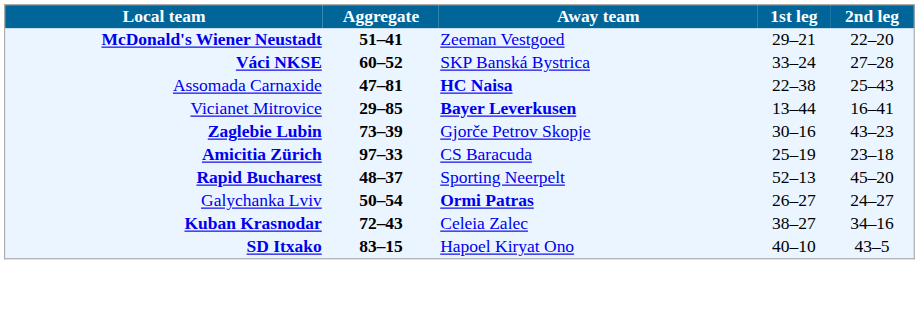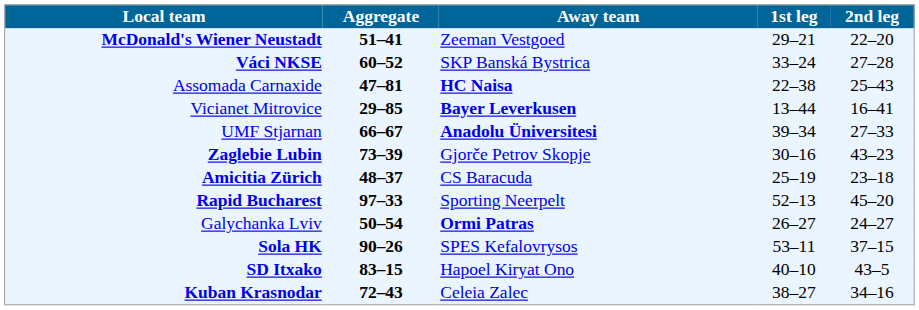 <table cellspacing="0" style="background: #EBF5FF; border: 1px #aaa solid; border-collapse: collapse; font-size: 95%;" width=50%>
 <tr bgcolor=#006699 style="color:white;">
 <th width=35%>Local team</th>
 <th>Aggregate</th>
 <th width=35%>Away team</th>
 <th>1st leg</th>
 <th>2nd leg</th>
 </tr>
 <tr>
 <td align="right"><strong><a href='#'>McDonald's Wiener Neustadt</a></strong> </td>
 <td align="center"><strong>51–41</strong></td>
 <td> <a href='#'>Zeeman Vestgoed</a></td>
 <td align="center">29–21</td>
 <td align="center">22–20</td>
 </tr>
 <tr>
 <td align="right"><strong><a href='#'>Váci NKSE</a></strong> </td>
 <td align="center"><strong>60–52</strong></td>
 <td> <a href='#'>SKP Banská Bystrica</a></td>
 <td align="center">33–24</td>
 <td align="center">27–28</td>
 </tr>
 <tr>
 <td align="right"><a href='#'>Assomada Carnaxide</a> </td>
 <td align="center"><strong>47–81</strong></td>
 <td> <strong><a href='#'>HC Naisa</a></strong></td>
 <td align="center">22–38</td>
 <td align="center">25–43</td>
 </tr>
 <tr>
 <td align="right"><a href='#'>Vicianet Mitrovice</a> </td>
 <td align="center"><strong>29–85</strong></td>
 <td> <strong><a href='#'>Bayer Leverkusen</a></strong></td>
 <td align="center">13–44</td>
 <td align="center">16–41</td>
 </tr>
 <tr>
+<td align="right"><a href='#'>UMF Stjarnan</a> </td>
+<td align="center"><strong>66–67</strong></td>
+<td> <strong><a href='#'>Anadolu Üniversitesi</a></strong></td>
+<td align="center">39–34</td>
+<td align="center">27–33</td>
+</tr>
+<tr>
 <td align="right"><strong><a href='#'>Zaglebie Lubin</a></strong> </td>
 <td align="center"><strong>73–39</strong></td>
 <td> <a href='#'>Gjorče Petrov Skopje</a></td>
 <td align="center">30–16</td>
 <td align="center">43–23</td>
 </tr>
 <tr>
 <td align="right"><strong><a href='#'>Amicitia Zürich</a></strong> </td>
-<td align="center"><strong>97–33</strong></td>
+<td align="center"><strong>48–37</strong></td>
 <td> <a href='#'>CS Baracuda</a></td>
 <td align="center">25–19</td>
 <td align="center">23–18</td>
 </tr>
 <tr>
 <td align="right"><strong><a href='#'>Rapid Bucharest</a></strong> </td>
-<td align="center"><strong>48–37</strong></td>
+<td align="center"><strong>97–33</strong></td>
 <td> <a href='#'>Sporting Neerpelt</a></td>
 <td align="center">52–13</td>
 <td align="center">45–20</td>
 </tr>
 <tr>
 <td align="right"><a href='#'>Galychanka Lviv</a> </td>
 <td align="center"><strong>50–54</strong></td>
 <td> <strong><a href='#'>Ormi Patras</a></strong></td>
 <td align="center">26–27</td>
 <td align="center">24–27</td>
 </tr>
 <tr>
-<td align="right"><strong><a href='#'>Kuban Krasnodar</a></strong> </td>
-<td align="center"><strong>72–43</strong></td>
-<td> <a href='#'>Celeia Zalec</a></td>
-<td align="center">38–27</td>
-<td align="center">34–16</td>
+<td align="right"><strong><a href='#'>Sola HK</a></strong> </td>
+<td align="center"><strong>90–26</strong></td>
+<td> <a href='#'>SPES Kefalovrysos</a></td>
+<td align="center">53–11</td>
+<td align="center">37–15</td>
 </tr>
 <tr>
 <td align="right"><strong><a href='#'>SD Itxako</a></strong> </td>
 <td align="center"><strong>83–15</strong></td>
 <td> <a href='#'>Hapoel Kiryat Ono</a></td>
 <td align="center">40–10</td>
 <td align="center">43–5</td>
 </tr>
 <tr>
+<td align="right"><strong><a href='#'>Kuban Krasnodar</a></strong> </td>
+<td align="center"><strong>72–43</strong></td>
+<td> <a href='#'>Celeia Zalec</a></td>
+<td align="center">38–27</td>
+<td align="center">34–16</td>
+</tr>
+<tr>
 </tr>
 </table>
